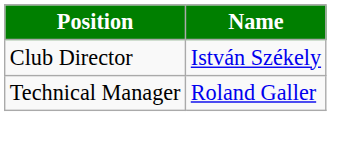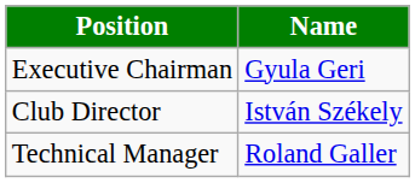 <table class="wikitable">
 <tr>
 <th style="color:#FFFFFF; background:#007F00">Position</th>
 <th style="color:#FFFFFF; background:#007F00">Name</th>
+</tr>
+<tr>
+<td>Executive Chairman</td>
+<td> <a href='#'>Gyula Geri</a></td>
 </tr>
 <tr>
 <td>Club Director</td>
 <td> <a href='#'>István Székely</a></td>
 </tr>
 <tr>
 <td>Technical Manager</td>
 <td> <a href='#'>Roland Galler</a></td>
 </tr>
 </table>
